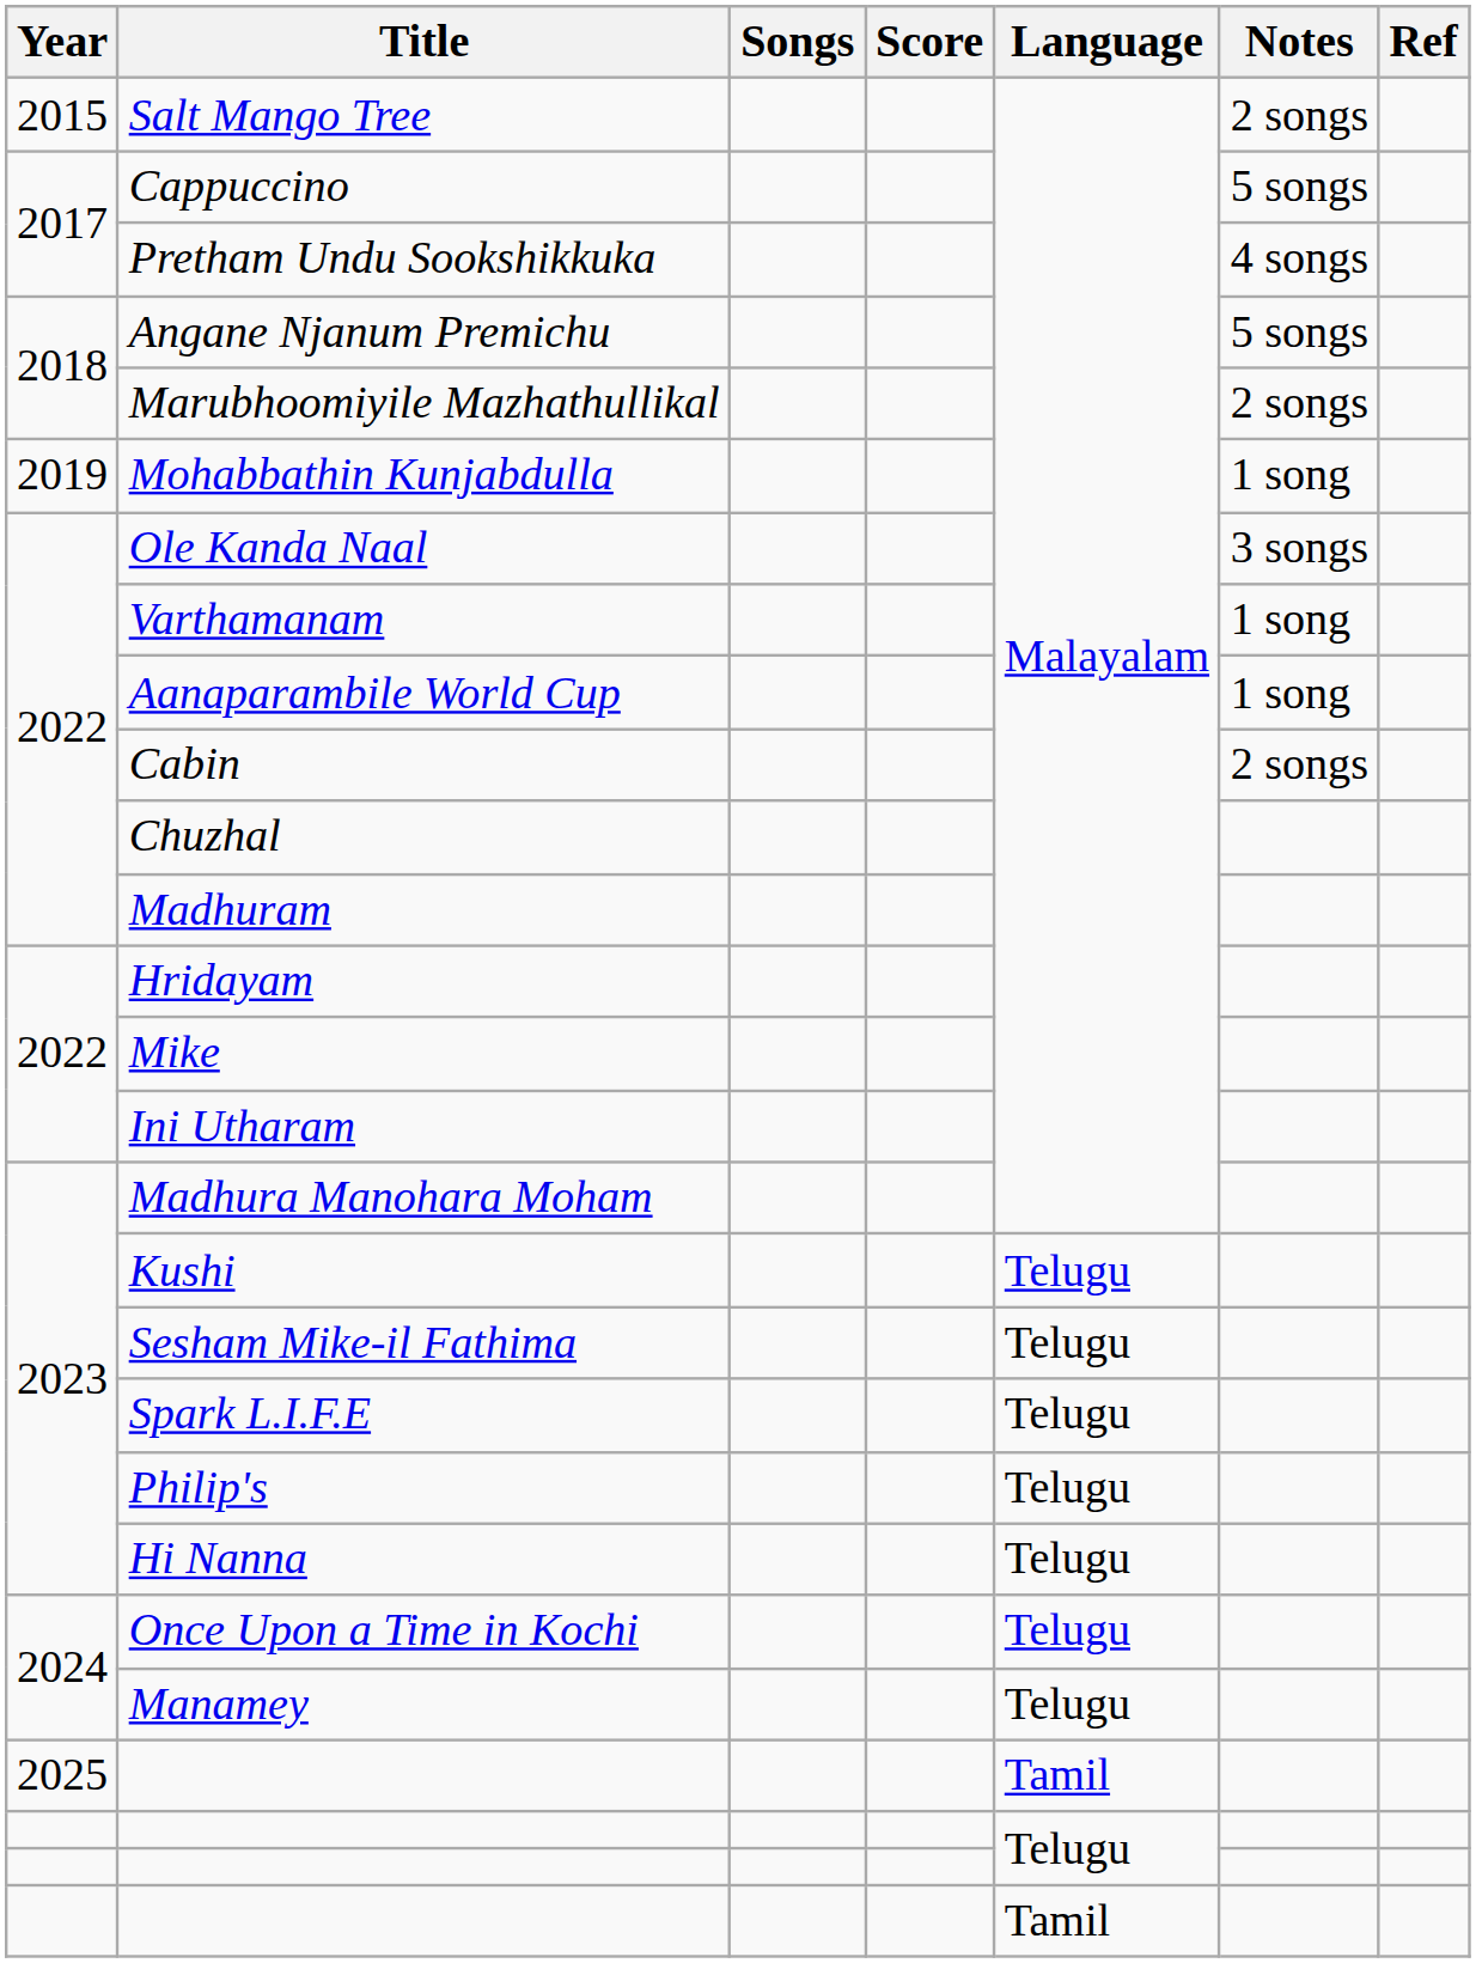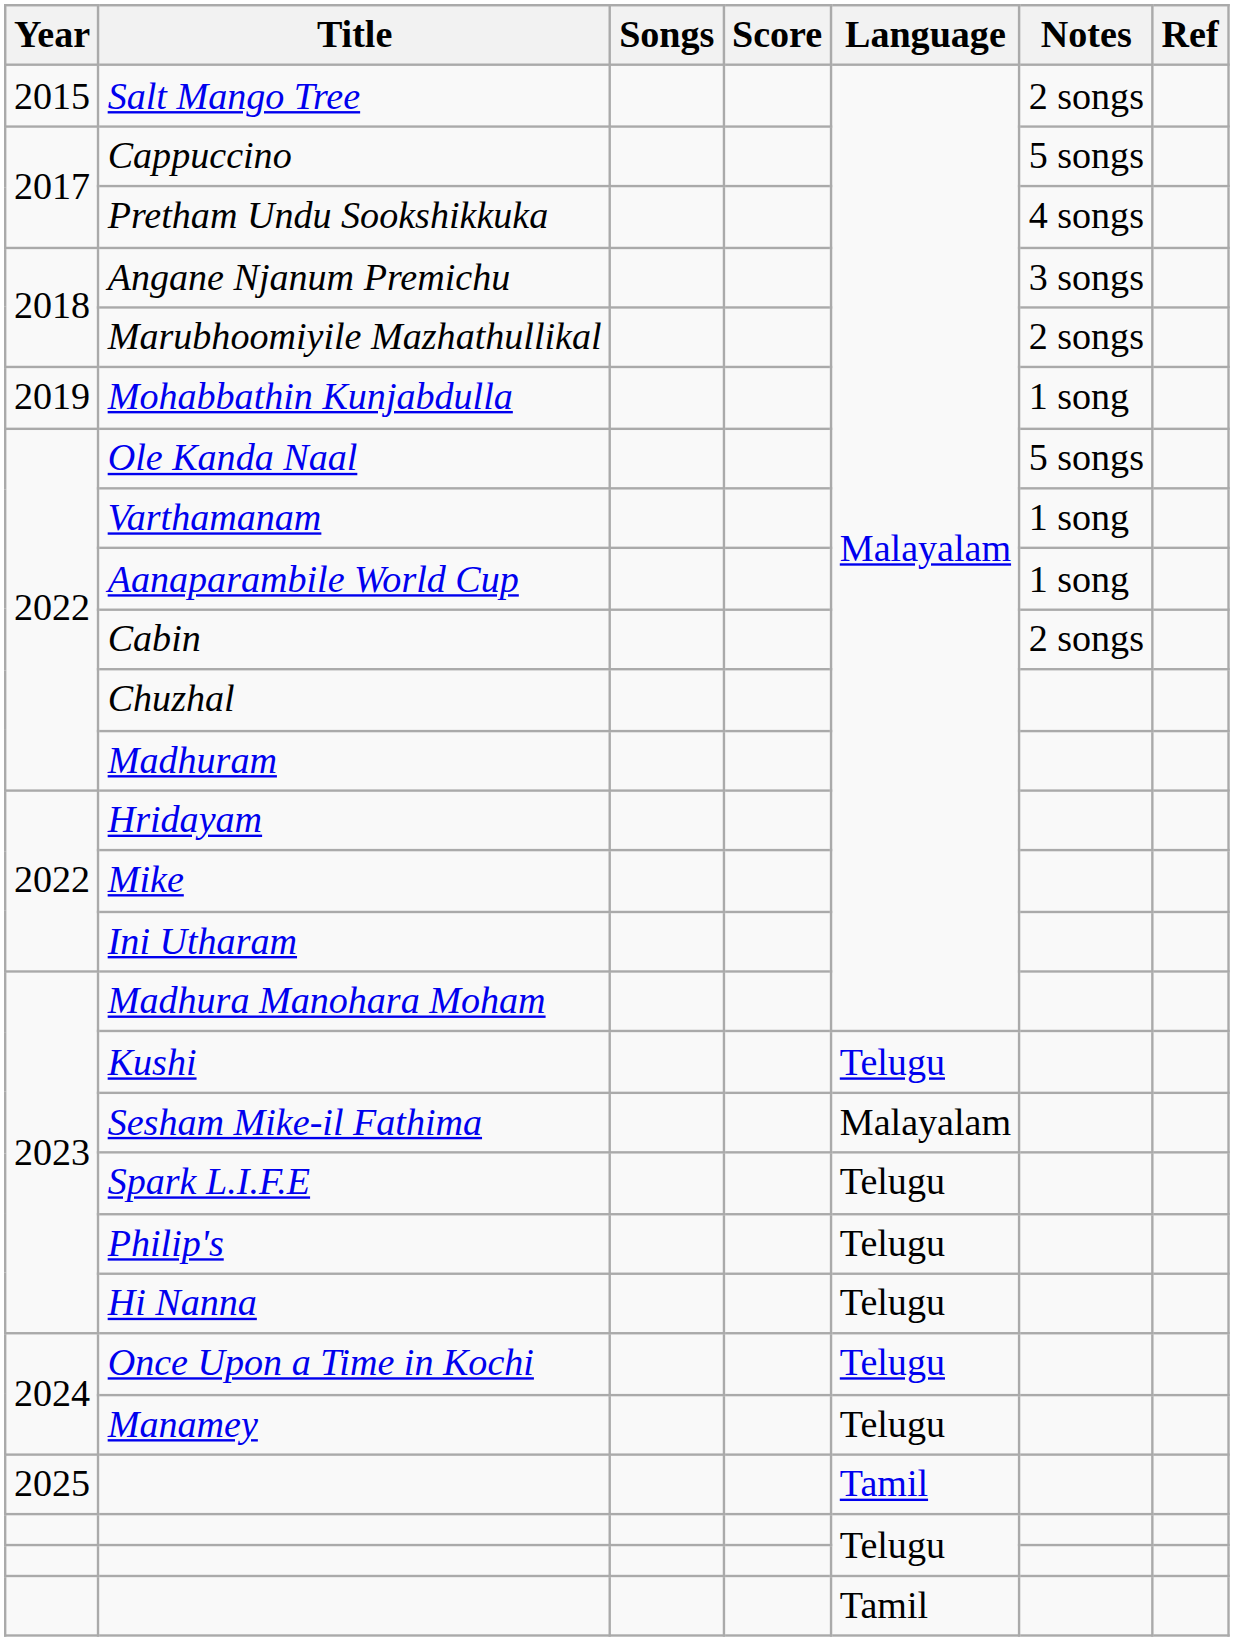 <table class="wikitable sortable">
 <tr style="background:#ccc; text-align:center;">
 <th>Year</th>
 <th>Title</th>
 <th>Songs</th>
 <th>Score</th>
 <th>Language</th>
 <th>Notes</th>
 <th>Ref</th>
 </tr>
 <tr>
 <td>2015</td>
 <td><em><a href='#'>Salt Mango Tree</a></em></td>
 <td></td>
 <td></td>
 <td rowspan="16"><a href='#'>Malayalam</a></td>
 <td>2 songs</td>
 <td></td>
 </tr>
 <tr>
 <td rowspan="2">2017</td>
 <td><em>Cappuccino</em></td>
 <td></td>
 <td></td>
 <td>5 songs</td>
 <td></td>
 </tr>
 <tr>
 <td><em>Pretham Undu Sookshikkuka</em></td>
 <td></td>
 <td></td>
 <td>4 songs</td>
 <td></td>
 </tr>
 <tr>
 <td rowspan="2">2018</td>
 <td><em>Angane Njanum Premichu</em></td>
 <td></td>
 <td></td>
-<td>5 songs</td>
+<td>3 songs</td>
 <td></td>
 </tr>
 <tr>
 <td><em>Marubhoomiyile Mazhathullikal</em></td>
 <td></td>
 <td></td>
 <td>2 songs</td>
 <td></td>
 </tr>
 <tr>
 <td>2019</td>
 <td><em><a href='#'>Mohabbathin Kunjabdulla</a></em></td>
 <td></td>
 <td></td>
 <td>1 song</td>
 <td></td>
 </tr>
 <tr>
 <td rowspan="6">2022</td>
 <td><em><a href='#'>Ole Kanda Naal</a></em></td>
 <td></td>
 <td></td>
-<td>3 songs</td>
+<td>5 songs</td>
 <td></td>
 </tr>
 <tr>
 <td><em><a href='#'>Varthamanam</a></em></td>
 <td></td>
 <td></td>
 <td>1 song</td>
 <td></td>
 </tr>
 <tr>
 <td><em><a href='#'>Aanaparambile World Cup</a></em></td>
 <td></td>
 <td></td>
 <td>1 song</td>
 <td></td>
 </tr>
 <tr>
 <td><em>Cabin</em></td>
 <td></td>
 <td></td>
 <td>2 songs</td>
 <td></td>
 </tr>
 <tr>
 <td><em>Chuzhal</em></td>
 <td></td>
 <td></td>
 <td></td>
 <td></td>
 </tr>
 <tr>
 <td><em><a href='#'>Madhuram</a></em></td>
 <td></td>
 <td></td>
 <td></td>
 <td></td>
 </tr>
 <tr>
 <td rowspan="3">2022</td>
 <td><em><a href='#'>Hridayam</a></em></td>
 <td></td>
 <td></td>
 <td></td>
 <td></td>
 </tr>
 <tr>
 <td><em><a href='#'>Mike</a></em></td>
 <td></td>
 <td></td>
 <td></td>
 <td></td>
 </tr>
 <tr>
 <td><em><a href='#'>Ini Utharam</a></em></td>
 <td></td>
 <td></td>
 <td></td>
 <td></td>
 </tr>
 <tr>
 <td rowspan="6">2023</td>
 <td><em><a href='#'>Madhura Manohara Moham</a></em></td>
 <td></td>
 <td></td>
 <td></td>
 <td></td>
 </tr>
 <tr>
 <td><em><a href='#'>Kushi</a></em></td>
 <td></td>
 <td></td>
 <td><a href='#'>Telugu</a></td>
 <td></td>
 <td></td>
 </tr>
 <tr>
 <td><em><a href='#'>Sesham Mike-il Fathima</a></em></td>
 <td></td>
 <td></td>
-<td>Telugu</td>
+<td>Malayalam</td>
 <td></td>
 <td></td>
 </tr>
 <tr>
 <td><em><a href='#'>Spark L.I.F.E</a></em></td>
 <td></td>
 <td></td>
 <td>Telugu</td>
 <td></td>
 <td></td>
 </tr>
 <tr>
 <td><em><a href='#'>Philip's</a></em></td>
 <td></td>
 <td></td>
 <td>Telugu</td>
 <td></td>
 <td></td>
 </tr>
 <tr>
 <td><em><a href='#'>Hi Nanna</a></em></td>
 <td></td>
 <td></td>
 <td>Telugu</td>
 <td></td>
 <td></td>
 </tr>
 <tr>
 <td rowspan="2">2024</td>
 <td><em><a href='#'>Once Upon a Time in Kochi</a></em></td>
 <td></td>
 <td></td>
 <td><a href='#'>Telugu</a></td>
 <td></td>
 <td></td>
 </tr>
 <tr>
 <td><em><a href='#'>Manamey</a></em></td>
 <td></td>
 <td></td>
 <td>Telugu</td>
 <td></td>
 <td></td>
 </tr>
 <tr>
 <td>2025</td>
 <td></td>
 <td></td>
 <td></td>
 <td><a href='#'>Tamil</a></td>
 <td></td>
 <td></td>
 </tr>
 <tr>
 <td></td>
 <td></td>
 <td></td>
 <td></td>
 <td rowspan="2">Telugu</td>
 <td></td>
 <td></td>
 </tr>
 <tr>
 <td></td>
 <td></td>
 <td></td>
 <td></td>
 <td></td>
 <td></td>
 </tr>
 <tr>
 <td></td>
 <td></td>
 <td></td>
 <td></td>
 <td>Tamil</td>
 <td></td>
 <td></td>
 </tr>
 </table>
